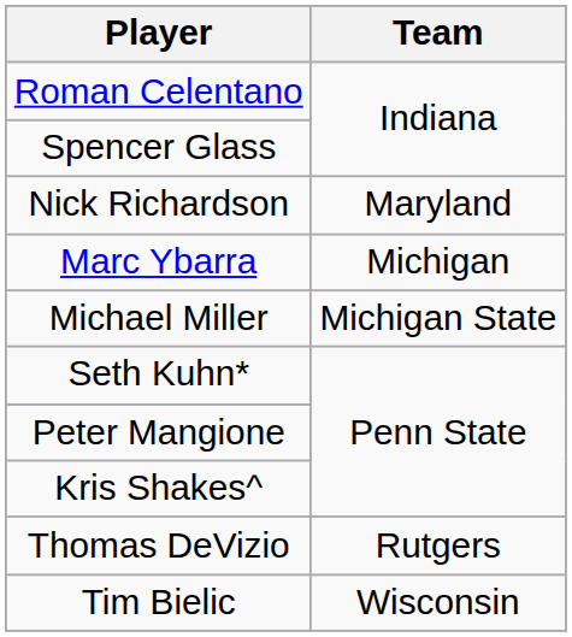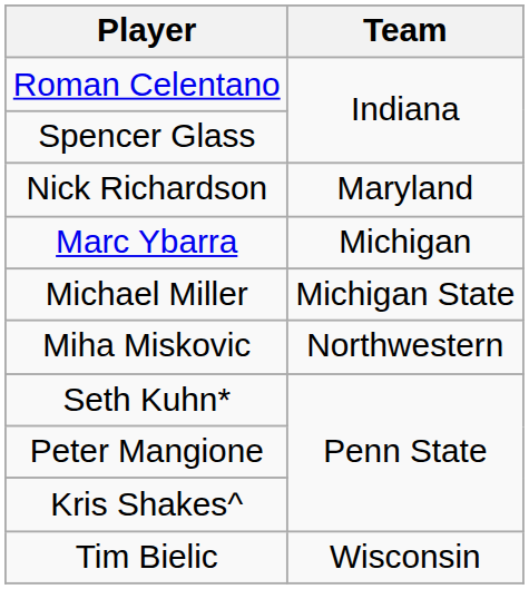 <table class="wikitable" style="text-align:center">
 <tr>
 <th>Player</th>
 <th>Team</th>
 </tr>
 <tr>
 <td><a href='#'>Roman Celentano</a></td>
 <td rowspan=2>Indiana</td>
 </tr>
 <tr>
 <td>Spencer Glass</td>
 </tr>
 <tr>
 <td>Nick Richardson</td>
 <td>Maryland</td>
 </tr>
 <tr>
 <td><a href='#'>Marc Ybarra</a></td>
 <td>Michigan</td>
 </tr>
 <tr>
 <td>Michael Miller</td>
 <td>Michigan State</td>
 </tr>
 <tr>
+<td>Miha Miskovic</td>
+<td>Northwestern</td>
+</tr>
+<tr>
 <td>Seth Kuhn*</td>
 <td rowspan=3>Penn State</td>
 </tr>
 <tr>
 <td>Peter Mangione</td>
 </tr>
 <tr>
 <td>Kris Shakes^</td>
 </tr>
 <tr>
-<td>Thomas DeVizio</td>
-<td>Rutgers</td>
-</tr>
-<tr>
 <td>Tim Bielic</td>
 <td>Wisconsin</td>
 </tr>
 </table>
